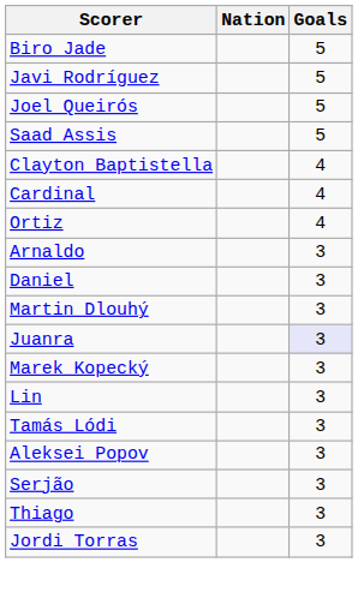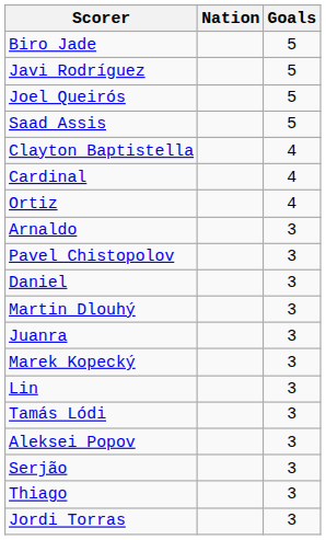 <table class="sortable wikitable">
 <tr>
 <th>Scorer</th>
 <th>Nation</th>
 <th>Goals</th>
 </tr>
 <tr>
 <td><a href='#'>Biro Jade</a></td>
 <td></td>
 <td style="text-align:center;">5</td>
 </tr>
 <tr>
 <td><a href='#'>Javi Rodríguez</a></td>
 <td></td>
 <td style="text-align:center;">5</td>
 </tr>
 <tr>
 <td><a href='#'>Joel Queirós</a></td>
 <td></td>
 <td style="text-align:center;">5</td>
 </tr>
 <tr>
 <td><a href='#'>Saad Assis</a></td>
 <td></td>
 <td style="text-align:center;">5</td>
 </tr>
 <tr>
 <td><a href='#'>Clayton Baptistella</a></td>
 <td></td>
 <td style="text-align:center;">4</td>
 </tr>
 <tr>
 <td><a href='#'>Cardinal</a></td>
 <td></td>
 <td style="text-align:center;">4</td>
 </tr>
 <tr>
 <td><a href='#'>Ortiz</a></td>
 <td></td>
 <td style="text-align:center;">4</td>
 </tr>
 <tr>
 <td><a href='#'>Arnaldo</a></td>
 <td></td>
 <td style="text-align:center;">3</td>
 </tr>
 <tr>
+<td><a href='#'>Pavel Chistopolov</a></td>
+<td></td>
+<td style="text-align:center;">3</td>
+</tr>
+<tr>
 <td><a href='#'>Daniel</a></td>
 <td></td>
 <td style="text-align:center;">3</td>
 </tr>
 <tr>
 <td><a href='#'>Martin Dlouhý</a></td>
 <td></td>
 <td style="text-align:center;">3</td>
 </tr>
 <tr>
 <td><a href='#'>Juanra</a></td>
 <td></td>
-<td style="background: lavender; text-align:center;">3</td>
+<td style="text-align:center;">3</td>
 </tr>
 <tr>
 <td><a href='#'>Marek Kopecký</a></td>
 <td></td>
 <td style="text-align:center;">3</td>
 </tr>
 <tr>
 <td><a href='#'>Lin</a></td>
 <td></td>
 <td style="text-align:center;">3</td>
 </tr>
 <tr>
 <td><a href='#'>Tamás Lódi</a></td>
 <td></td>
 <td style="text-align:center;">3</td>
 </tr>
 <tr>
 <td><a href='#'>Aleksei Popov</a></td>
 <td></td>
 <td style="text-align:center;">3</td>
 </tr>
 <tr>
 <td><a href='#'>Serjão</a></td>
 <td></td>
 <td style="text-align:center;">3</td>
 </tr>
 <tr>
 <td><a href='#'>Thiago</a></td>
 <td></td>
 <td style="text-align:center;">3</td>
 </tr>
 <tr>
 <td><a href='#'>Jordi Torras</a></td>
 <td></td>
 <td style="text-align:center;">3</td>
 </tr>
 </table>
